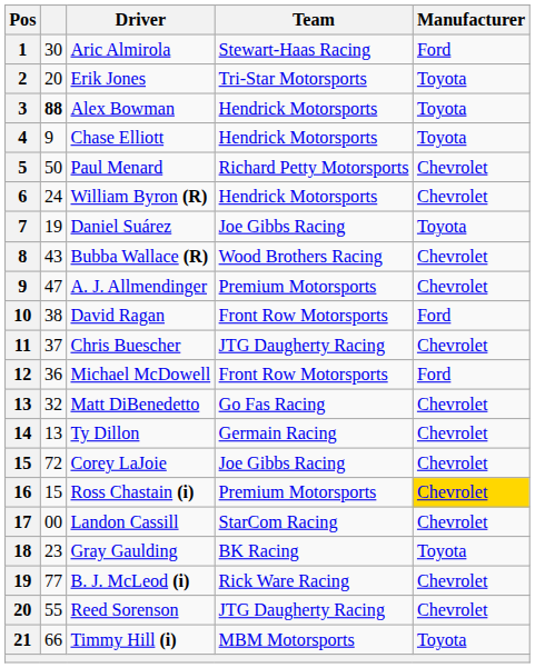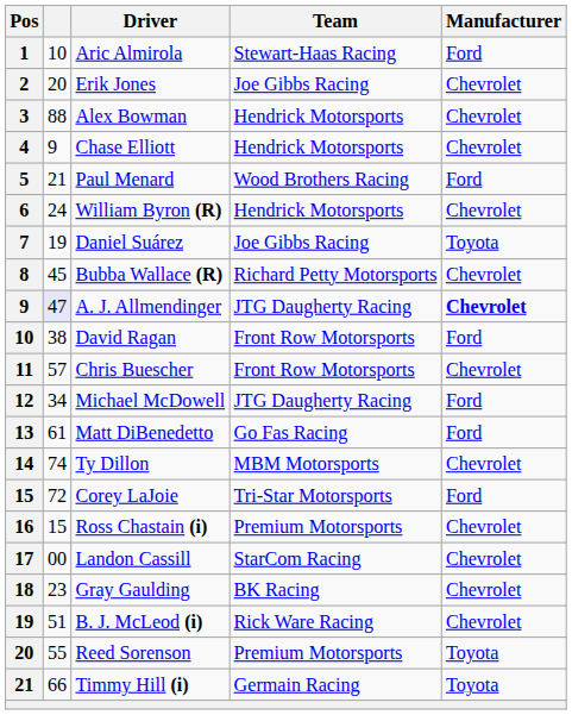 <table class="wikitable" style="font-size:95%">
 <tr>
 <th>Pos</th>
 <th></th>
 <th>Driver</th>
 <th>Team</th>
 <th>Manufacturer</th>
 </tr>
 <tr>
 <th>1</th>
-<td>30</td>
+<td>10</td>
 <td><a href='#'>Aric Almirola</a></td>
 <td><a href='#'>Stewart-Haas Racing</a></td>
 <td><a href='#'>Ford</a></td>
 </tr>
 <tr>
 <th>2</th>
 <td>20</td>
 <td><a href='#'>Erik Jones</a></td>
-<td><a href='#'>Tri-Star Motorsports</a></td>
-<td><a href='#'>Toyota</a></td>
+<td><a href='#'>Joe Gibbs Racing</a></td>
+<td><a href='#'>Chevrolet</a></td>
 </tr>
 <tr>
 <th>3</th>
-<td><strong>88</strong></td>
+<td>88</td>
 <td><a href='#'>Alex Bowman</a></td>
 <td><a href='#'>Hendrick Motorsports</a></td>
-<td><a href='#'>Toyota</a></td>
+<td><a href='#'>Chevrolet</a></td>
 </tr>
 <tr>
 <th>4</th>
 <td>9</td>
 <td><a href='#'>Chase Elliott</a></td>
 <td><a href='#'>Hendrick Motorsports</a></td>
-<td><a href='#'>Toyota</a></td>
+<td><a href='#'>Chevrolet</a></td>
 </tr>
 <tr>
 <th>5</th>
-<td>50</td>
+<td>21</td>
 <td><a href='#'>Paul Menard</a></td>
-<td><a href='#'>Richard Petty Motorsports</a></td>
-<td><a href='#'>Chevrolet</a></td>
+<td><a href='#'>Wood Brothers Racing</a></td>
+<td><a href='#'>Ford</a></td>
 </tr>
 <tr>
 <th>6</th>
 <td>24</td>
 <td><a href='#'>William Byron</a> <strong>(R)</strong></td>
 <td><a href='#'>Hendrick Motorsports</a></td>
 <td><a href='#'>Chevrolet</a></td>
 </tr>
 <tr>
 <th>7</th>
 <td>19</td>
 <td><a href='#'>Daniel Suárez</a></td>
 <td><a href='#'>Joe Gibbs Racing</a></td>
 <td><a href='#'>Toyota</a></td>
 </tr>
 <tr>
 <th>8</th>
-<td>43</td>
+<td>45</td>
 <td><a href='#'>Bubba Wallace</a> <strong>(R)</strong></td>
-<td><a href='#'>Wood Brothers Racing</a></td>
+<td><a href='#'>Richard Petty Motorsports</a></td>
 <td><a href='#'>Chevrolet</a></td>
 </tr>
 <tr>
 <th>9</th>
-<td>47</td>
+<td style="background: lavender;">47</td>
 <td><a href='#'>A. J. Allmendinger</a></td>
-<td><a href='#'>Premium Motorsports</a></td>
-<td><a href='#'>Chevrolet</a></td>
+<td><a href='#'>JTG Daugherty Racing</a></td>
+<td><strong><a href='#'>Chevrolet</a></strong></td>
 </tr>
 <tr>
 <th>10</th>
 <td>38</td>
 <td><a href='#'>David Ragan</a></td>
 <td><a href='#'>Front Row Motorsports</a></td>
 <td><a href='#'>Ford</a></td>
 </tr>
 <tr>
 <th>11</th>
-<td>37</td>
+<td>57</td>
 <td><a href='#'>Chris Buescher</a></td>
-<td><a href='#'>JTG Daugherty Racing</a></td>
+<td><a href='#'>Front Row Motorsports</a></td>
 <td><a href='#'>Chevrolet</a></td>
 </tr>
 <tr>
 <th>12</th>
-<td>36</td>
+<td>34</td>
 <td><a href='#'>Michael McDowell</a></td>
-<td><a href='#'>Front Row Motorsports</a></td>
+<td><a href='#'>JTG Daugherty Racing</a></td>
 <td><a href='#'>Ford</a></td>
 </tr>
 <tr>
 <th>13</th>
-<td>32</td>
+<td>61</td>
 <td><a href='#'>Matt DiBenedetto</a></td>
 <td><a href='#'>Go Fas Racing</a></td>
-<td><a href='#'>Chevrolet</a></td>
+<td><a href='#'>Ford</a></td>
 </tr>
 <tr>
 <th>14</th>
-<td>13</td>
+<td>74</td>
 <td><a href='#'>Ty Dillon</a></td>
-<td><a href='#'>Germain Racing</a></td>
+<td><a href='#'>MBM Motorsports</a></td>
 <td><a href='#'>Chevrolet</a></td>
 </tr>
 <tr>
 <th>15</th>
 <td>72</td>
 <td><a href='#'>Corey LaJoie</a></td>
-<td><a href='#'>Joe Gibbs Racing</a></td>
-<td><a href='#'>Chevrolet</a></td>
+<td><a href='#'>Tri-Star Motorsports</a></td>
+<td><a href='#'>Ford</a></td>
 </tr>
 <tr>
 <th>16</th>
 <td>15</td>
 <td><a href='#'>Ross Chastain</a> <strong>(i)</strong></td>
 <td><a href='#'>Premium Motorsports</a></td>
-<td style="background: gold;"><a href='#'>Chevrolet</a></td>
+<td><a href='#'>Chevrolet</a></td>
 </tr>
 <tr>
 <th>17</th>
 <td>00</td>
 <td><a href='#'>Landon Cassill</a></td>
 <td><a href='#'>StarCom Racing</a></td>
 <td><a href='#'>Chevrolet</a></td>
 </tr>
 <tr>
 <th>18</th>
 <td>23</td>
 <td><a href='#'>Gray Gaulding</a></td>
 <td><a href='#'>BK Racing</a></td>
-<td><a href='#'>Toyota</a></td>
+<td><a href='#'>Chevrolet</a></td>
 </tr>
 <tr>
 <th>19</th>
-<td>77</td>
+<td>51</td>
 <td><a href='#'>B. J. McLeod</a> <strong>(i)</strong></td>
 <td><a href='#'>Rick Ware Racing</a></td>
 <td><a href='#'>Chevrolet</a></td>
 </tr>
 <tr>
 <th>20</th>
 <td>55</td>
 <td><a href='#'>Reed Sorenson</a></td>
-<td><a href='#'>JTG Daugherty Racing</a></td>
-<td><a href='#'>Chevrolet</a></td>
+<td><a href='#'>Premium Motorsports</a></td>
+<td><a href='#'>Toyota</a></td>
 </tr>
 <tr>
 <th>21</th>
 <td>66</td>
 <td><a href='#'>Timmy Hill</a> <strong>(i)</strong></td>
-<td><a href='#'>MBM Motorsports</a></td>
+<td><a href='#'>Germain Racing</a></td>
 <td><a href='#'>Toyota</a></td>
 </tr>
 <tr>
 <th colspan="7"></th>
 </tr>
 </table>
